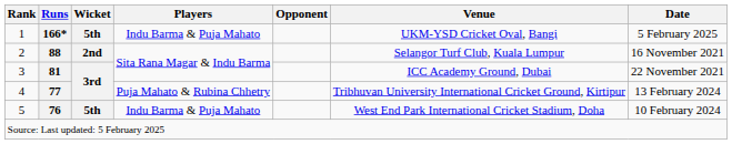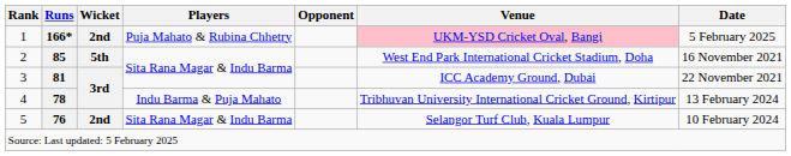 <table class="wikitable" style="text-align: center;">
 <tr>
 <th>Rank</th>
 <th><a href='#'>Runs</a></th>
 <th>Wicket</th>
 <th>Players</th>
 <th>Opponent</th>
 <th>Venue</th>
 <th>Date</th>
 </tr>
 <tr>
 <td>1</td>
 <th>166*</th>
-<th>5th</th>
-<td><a href='#'>Indu Barma</a> & <a href='#'>Puja Mahato</a></td>
+<th>2nd</th>
+<td><a href='#'>Puja Mahato</a> & <a href='#'>Rubina Chhetry</a></td>
 <td></td>
-<td><a href='#'>UKM-YSD Cricket Oval</a>, <a href='#'>Bangi</a></td>
+<td style="background: pink;"><a href='#'>UKM-YSD Cricket Oval</a>, <a href='#'>Bangi</a></td>
 <td>5 February 2025</td>
 </tr>
 <tr>
 <td>2</td>
-<th>88</th>
-<th>2nd</th>
+<th>85</th>
+<th>5th</th>
 <td rowspan="2"><a href='#'>Sita Rana Magar</a> & <a href='#'>Indu Barma</a></td>
 <td></td>
-<td><a href='#'>Selangor Turf Club</a>, <a href='#'>Kuala Lumpur</a></td>
+<td><a href='#'>West End Park International Cricket Stadium</a>, <a href='#'>Doha</a></td>
 <td>16 November 2021</td>
 </tr>
 <tr>
 <td>3</td>
 <th>81</th>
 <th rowspan="2">3rd</th>
 <td></td>
 <td><a href='#'>ICC Academy Ground</a>, <a href='#'>Dubai</a></td>
 <td>22 November 2021</td>
 </tr>
 <tr>
 <td>4</td>
-<th>77</th>
-<td><a href='#'>Puja Mahato</a> & <a href='#'>Rubina Chhetry</a></td>
+<th>78</th>
+<td><a href='#'>Indu Barma</a> & <a href='#'>Puja Mahato</a></td>
 <td></td>
 <td><a href='#'>Tribhuvan University International Cricket Ground</a>, <a href='#'>Kirtipur</a></td>
 <td>13 February 2024</td>
 </tr>
 <tr>
 <td>5</td>
 <th>76</th>
-<th>5th</th>
-<td><a href='#'>Indu Barma</a> & <a href='#'>Puja Mahato</a></td>
+<th>2nd</th>
+<td><a href='#'>Sita Rana Magar</a> & <a href='#'>Indu Barma</a></td>
 <td></td>
-<td><a href='#'>West End Park International Cricket Stadium</a>, <a href='#'>Doha</a></td>
+<td><a href='#'>Selangor Turf Club</a>, <a href='#'>Kuala Lumpur</a></td>
 <td>10 February 2024</td>
 </tr>
 <tr>
 <td colspan="7" style="text-align:left;"><small>Source:  Last updated: 5 February 2025</small></td>
 </tr>
 </table>
